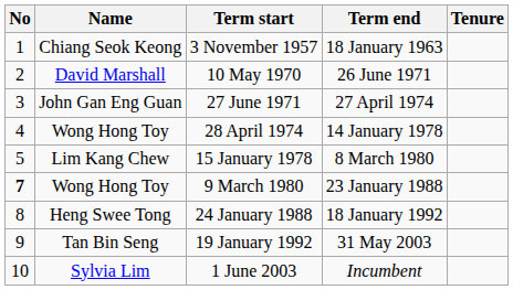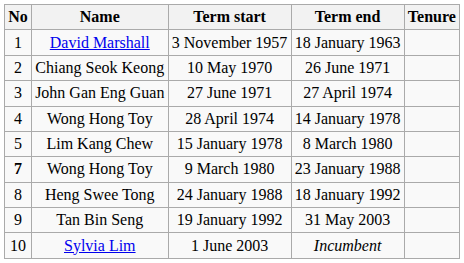 <table class="wikitable" style="text-align:center;">
 <tr>
 <th>No</th>
 <th>Name</th>
 <th>Term start</th>
 <th>Term end</th>
 <th>Tenure</th>
 </tr>
 <tr>
 <td>1</td>
-<td>Chiang Seok Keong</td>
+<td><a href='#'>David Marshall</a></td>
 <td>3 November 1957</td>
 <td>18 January 1963</td>
 <td></td>
 </tr>
 <tr>
 <td>2</td>
-<td><a href='#'>David Marshall</a></td>
+<td>Chiang Seok Keong</td>
 <td>10 May 1970</td>
 <td>26 June 1971</td>
 <td></td>
 </tr>
 <tr>
 <td>3</td>
 <td>John Gan Eng Guan</td>
 <td>27 June 1971</td>
 <td>27 April 1974</td>
 <td></td>
 </tr>
 <tr>
 <td>4</td>
 <td>Wong Hong Toy</td>
 <td>28 April 1974</td>
 <td>14 January 1978</td>
 <td></td>
 </tr>
 <tr>
 <td>5</td>
 <td>Lim Kang Chew</td>
 <td>15 January 1978</td>
 <td>8 March 1980</td>
 <td></td>
 </tr>
 <tr>
 <td><strong>7</strong></td>
 <td>Wong Hong Toy</td>
 <td>9 March 1980</td>
 <td>23 January 1988</td>
 <td></td>
 </tr>
 <tr>
 <td>8</td>
 <td>Heng Swee Tong</td>
 <td>24 January 1988</td>
 <td>18 January 1992</td>
 <td></td>
 </tr>
 <tr>
 <td>9</td>
 <td>Tan Bin Seng</td>
 <td>19 January 1992</td>
 <td>31 May 2003</td>
 <td></td>
 </tr>
 <tr>
 <td>10</td>
 <td><a href='#'>Sylvia Lim</a></td>
 <td>1 June 2003</td>
 <td><em>Incumbent</em></td>
 <td></td>
 </tr>
 <tr>
 </tr>
 </table>
